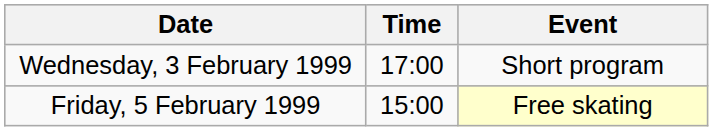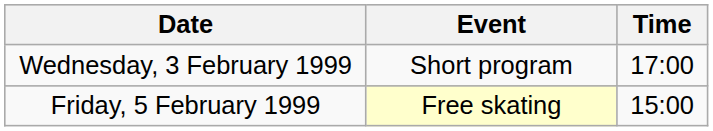 <table class = "wikitable" style="text-align:center;">
 <tr>
 <th width=220>Date</th>
+<th width=150>Event</th>
 <th width=50>Time</th>
-<th width=150>Event</th>
 </tr>
 <tr>
 <td>Wednesday, 3 February 1999</td>
+<td>Short program</td>
 <td>17:00</td>
-<td>Short program</td>
 </tr>
 <tr>
 <td>Friday, 5 February 1999</td>
+<td bgcolor=ffffcc>Free skating</td>
 <td>15:00</td>
-<td bgcolor=ffffcc>Free skating</td>
 </tr>
 </table>
